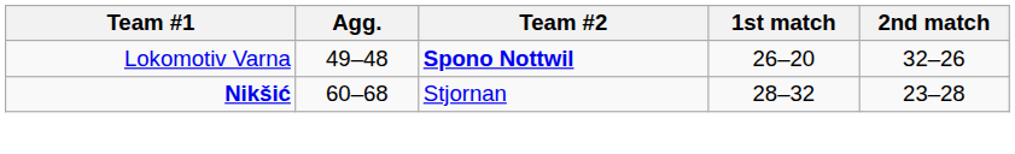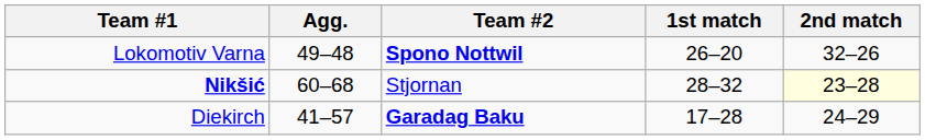 <table class=wikitable style="text-align:center">
 <tr>
 <th width=200>Team #1</th>
 <th width=80>Agg.</th>
 <th width=200>Team #2</th>
 <th width=100>1st match</th>
 <th width=100>2nd match</th>
 </tr>
 <tr>
 <td align=right><a href='#'>Lokomotiv Varna</a> </td>
 <td>49–48</td>
 <td align=left> <strong><a href='#'>Spono Nottwil</a></strong></td>
 <td align=center>26–20</td>
 <td align=center>32–26</td>
 </tr>
 <tr>
 <td align=right><strong><a href='#'>Nikšić</a></strong> </td>
 <td>60–68</td>
 <td align=left> <a href='#'>Stjornan</a></td>
 <td align=center>28–32</td>
-<td align=center>23–28</td>
+<td align=center style="background: lightyellow;">23–28</td>
+</tr>
+<tr>
+<td align=right><a href='#'>Diekirch</a> </td>
+<td>41–57</td>
+<td align=left> <strong><a href='#'>Garadag Baku</a></strong></td>
+<td align=center>17–28</td>
+<td align=center>24–29</td>
 </tr>
 </table>
